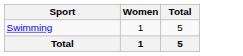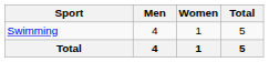 <table class="wikitable sortable" style="text-align:center;">
 <tr>
 <th width=180>Sport</th>
+<th width=55>Men</th>
 <th width=55>Women</th>
 <th width=55>Total</th>
 </tr>
 <tr>
 <td align=left><a href='#'>Swimming</a></td>
+<td>4</td>
 <td>1</td>
 <td>5</td>
 </tr>
 <tr>
 <th>Total</th>
+<th>4</th>
 <th>1</th>
 <th>5</th>
 </tr>
 </table>
